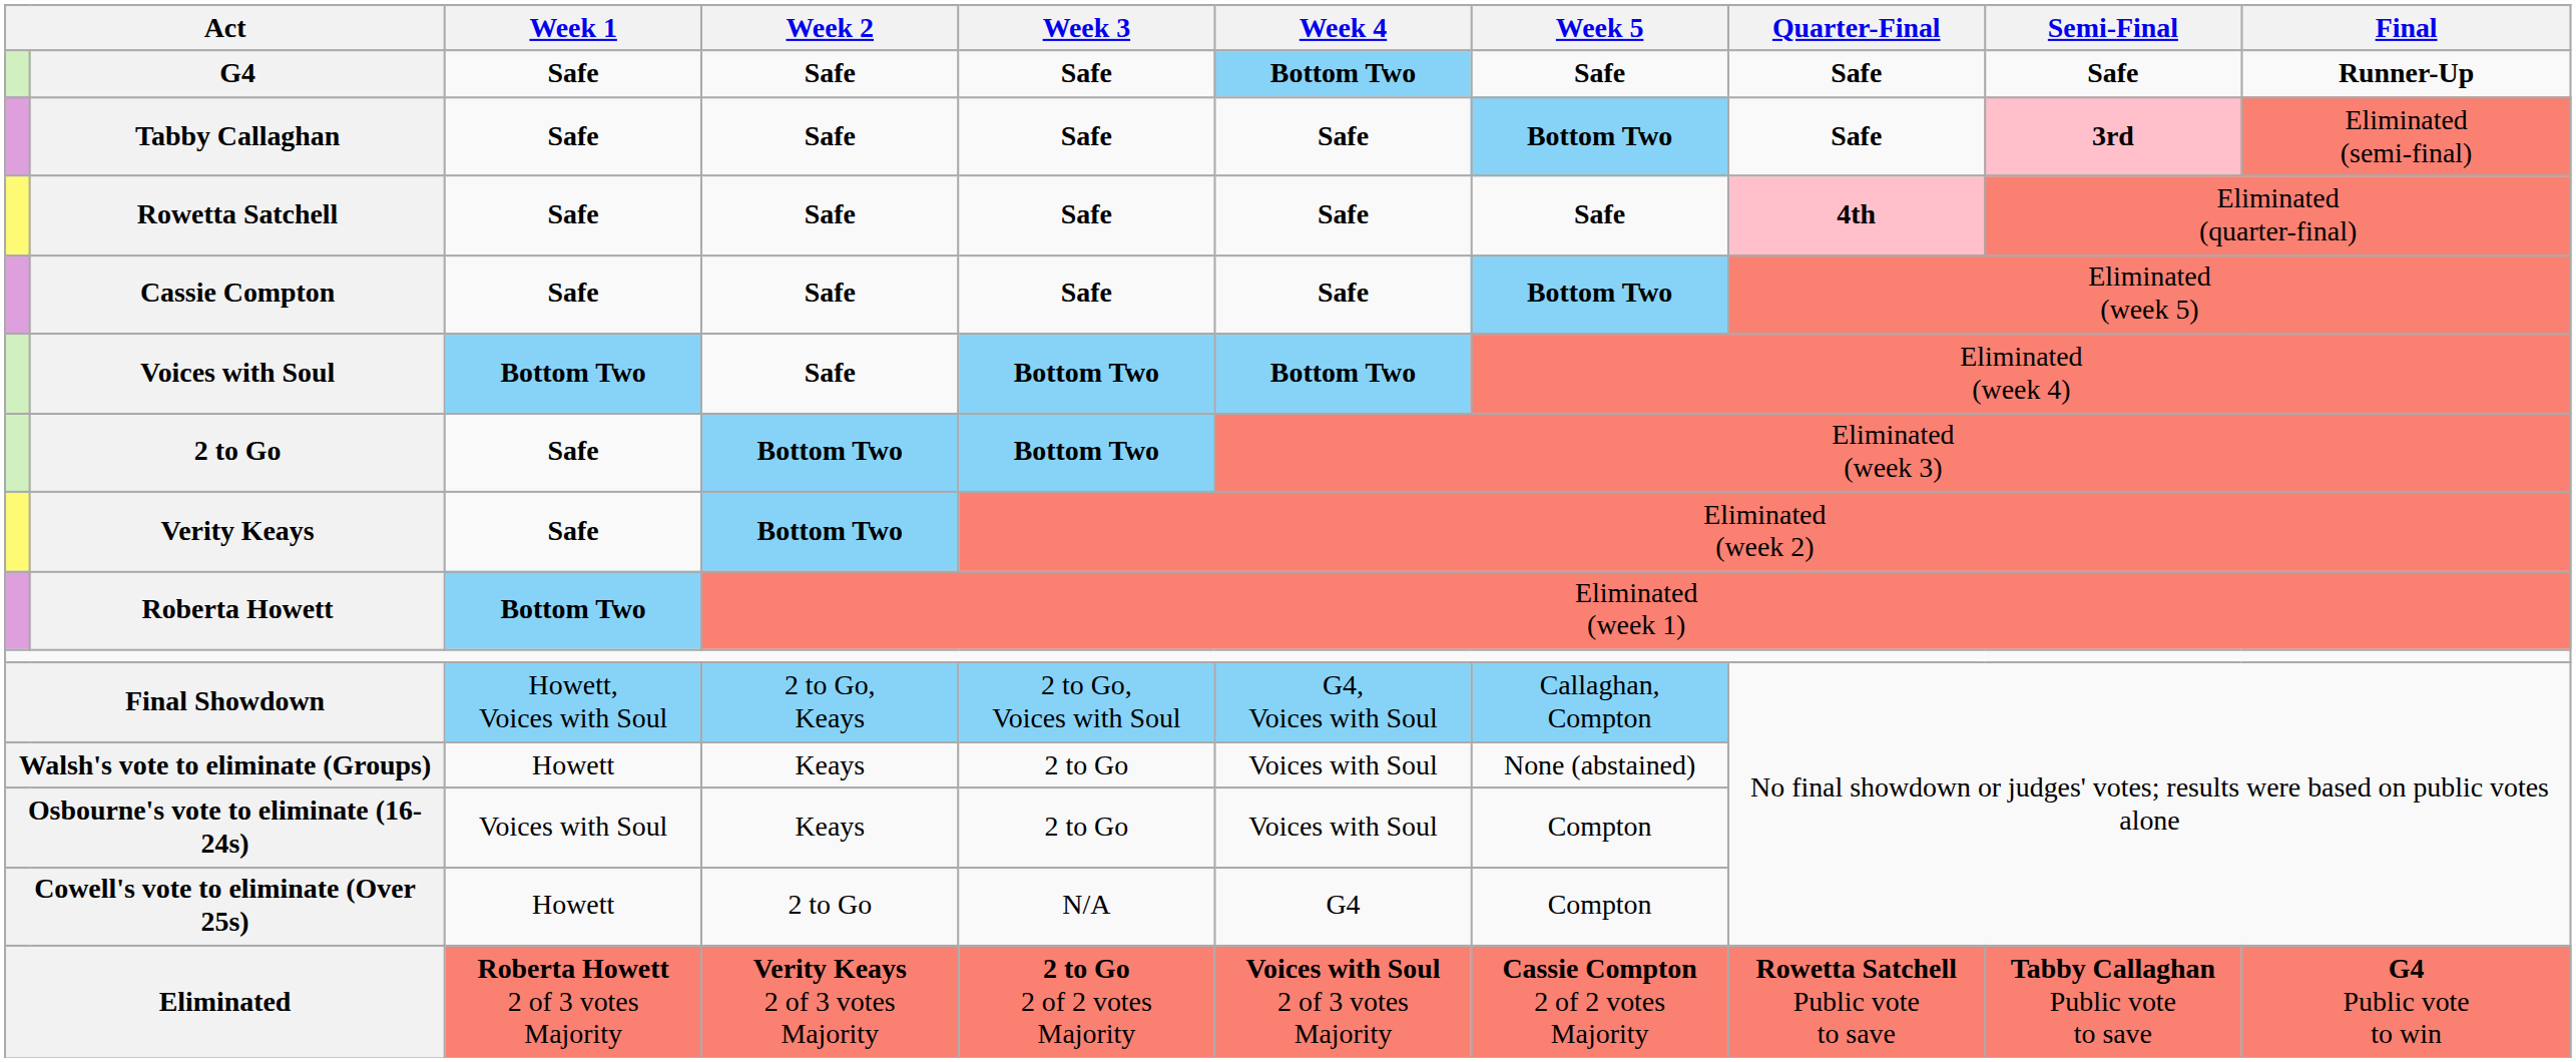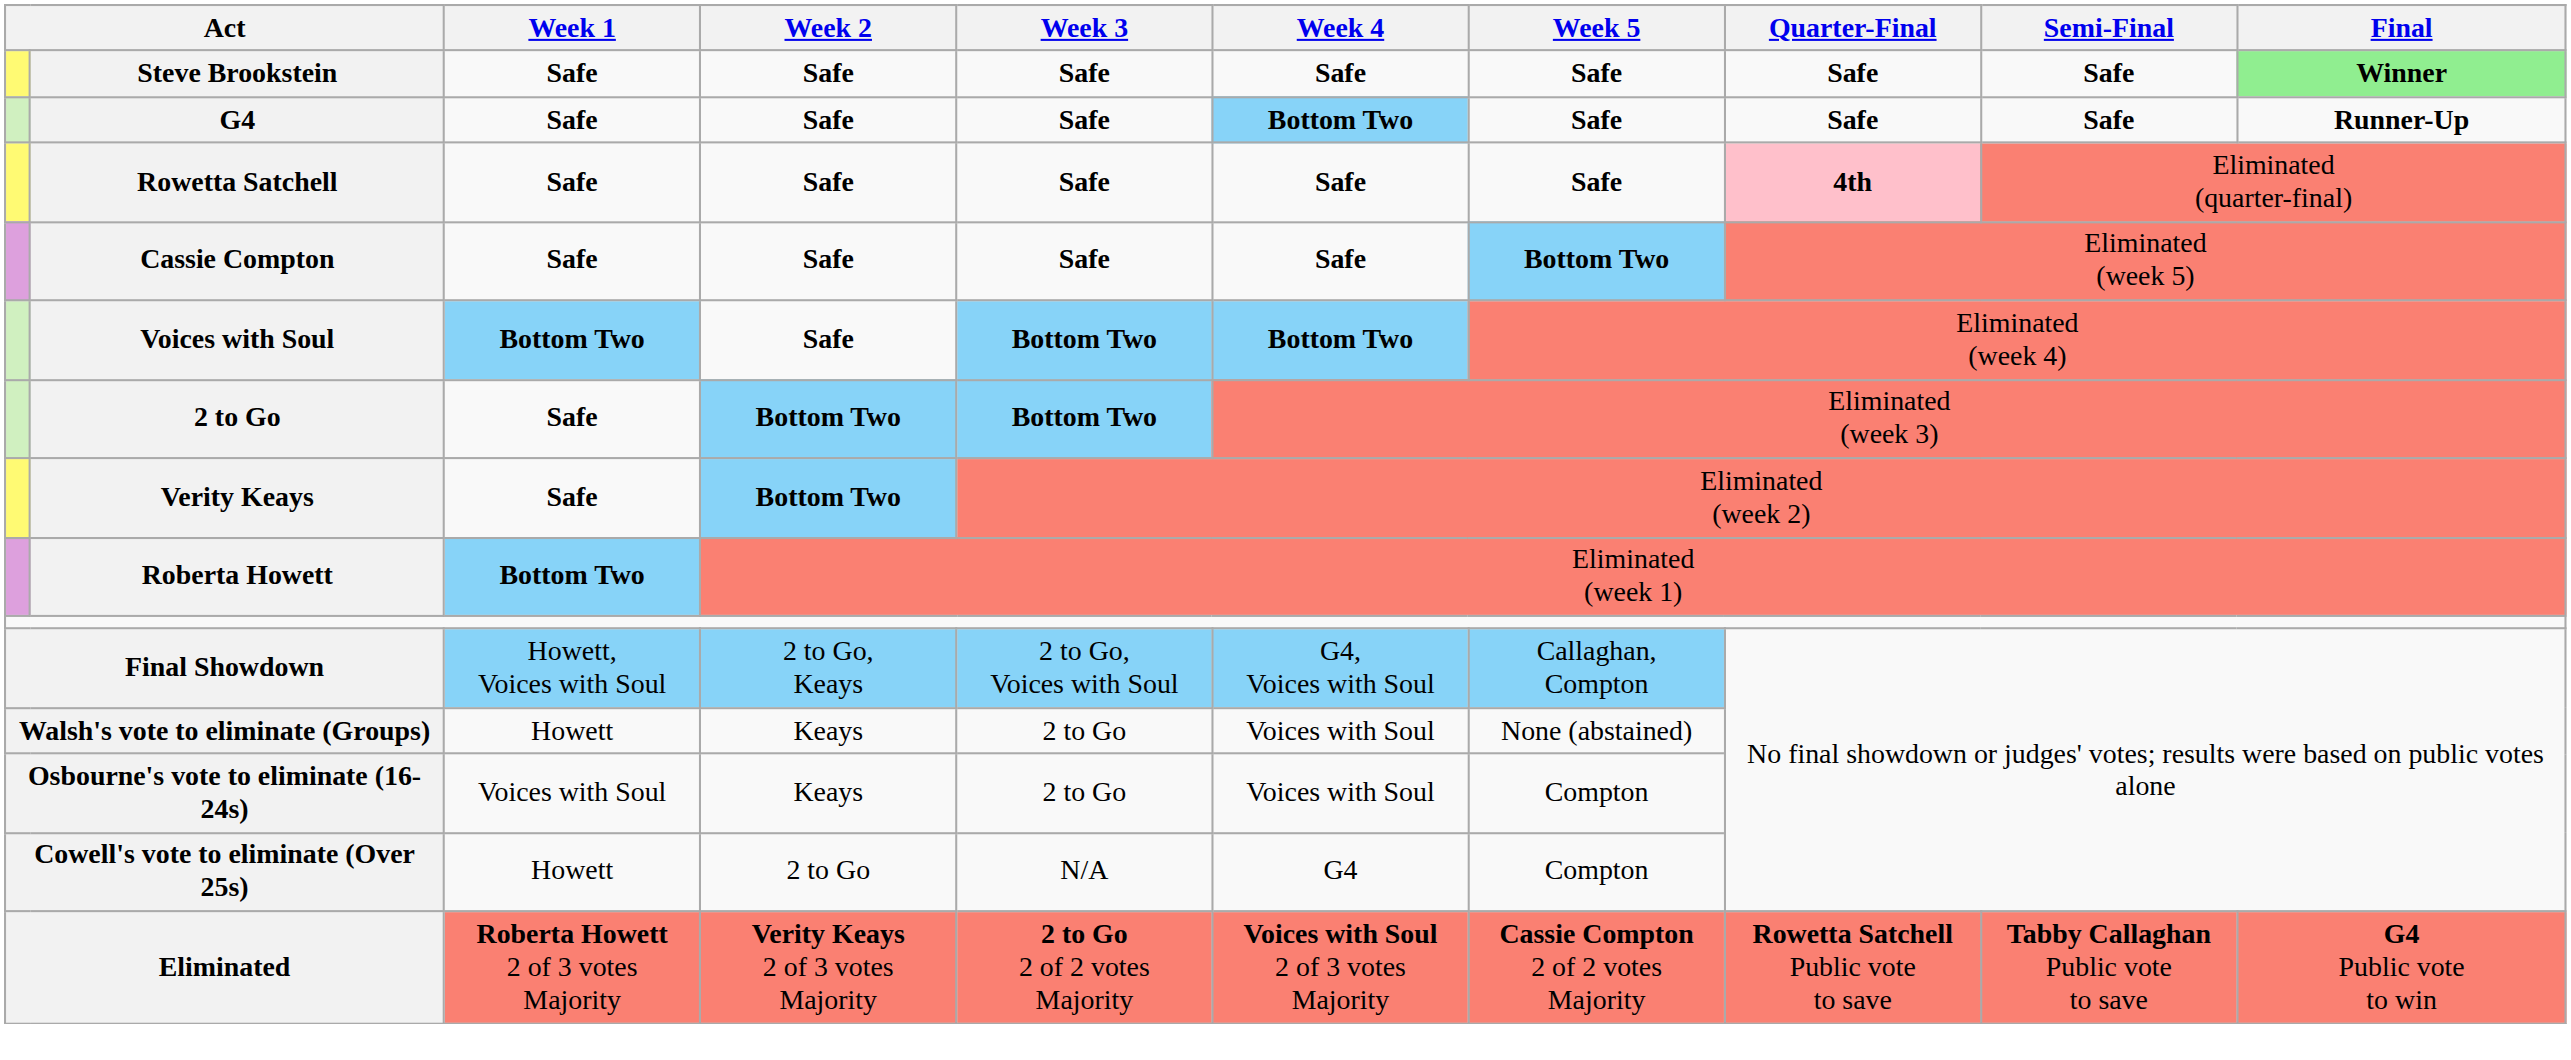 <table class="wikitable" style="text-align:center; font-size:85%">
 <tr>
 <th style="width:12%" colspan=2>Act</th>
 <th style="width:7%"><a href='#'>Week 1</a></th>
 <th style="width:7%"><a href='#'>Week 2</a></th>
 <th style="width:7%"><a href='#'>Week 3</a></th>
 <th style="width:7%"><a href='#'>Week 4</a></th>
 <th style="width:7%"><a href='#'>Week 5</a></th>
 <th style="width:7%"><a href='#'>Quarter-Final</a></th>
 <th style="width:7%"><a href='#'>Semi-Final</a></th>
 <th style="width:9%"><a href='#'>Final</a></th>
 </tr>
 <tr>
+<th style="background:#fffa73"></th>
+<th>Steve Brookstein</th>
+<td><strong>Safe</strong></td>
+<td><strong>Safe</strong></td>
+<td><strong>Safe</strong></td>
+<td><strong>Safe</strong></td>
+<td><strong>Safe</strong></td>
+<td><strong>Safe</strong></td>
+<td><strong>Safe</strong></td>
+<td style="background:lightgreen"><strong>Winner</strong></td>
+</tr>
+<tr>
 <th style="background:#d0f0c0"></th>
 <th>G4</th>
 <td><strong>Safe</strong></td>
 <td><strong>Safe</strong></td>
 <td><strong>Safe</strong></td>
 <td style = "background:#87D3F8"><strong>Bottom Two</strong></td>
 <td><strong>Safe</strong></td>
 <td><strong>Safe</strong></td>
 <td><strong>Safe</strong></td>
 <td><strong>Runner-Up</strong></td>
-</tr>
-<tr>
-<th style="background:#dda0dd"></th>
-<th>Tabby Callaghan</th>
-<td><strong>Safe</strong></td>
-<td><strong>Safe</strong></td>
-<td><strong>Safe</strong></td>
-<td><strong>Safe</strong></td>
-<td style = "background:#87D3F8"><strong>Bottom Two</strong></td>
-<td><strong>Safe</strong></td>
-<td style = "background:pink"><strong>3rd</strong></td>
-<td style="background:#FA8072">Eliminated<br>(semi-final)</td>
 </tr>
 <tr>
 <th style="background:#fffa73"></th>
 <th>Rowetta Satchell</th>
 <td><strong>Safe</strong></td>
 <td><strong>Safe</strong></td>
 <td><strong>Safe</strong></td>
 <td><strong>Safe</strong></td>
 <td><strong>Safe</strong></td>
 <td style = "background:pink"><strong>4th</strong></td>
 <td style="background:#FA8072" colspan=2>Eliminated<br>(quarter-final)</td>
 </tr>
 <tr>
 <th style="background:#dda0dd"></th>
 <th>Cassie Compton</th>
 <td><strong>Safe</strong></td>
 <td><strong>Safe</strong></td>
 <td><strong>Safe</strong></td>
 <td><strong>Safe</strong></td>
 <td style = "background:#87D3F8"><strong>Bottom Two</strong></td>
 <td colspan="3" style="background:#FA8072">Eliminated<br>(week 5)</td>
 </tr>
 <tr>
 <th style="background:#d0f0c0"></th>
 <th>Voices with Soul</th>
 <td style = "background:#87D3F8"><strong>Bottom Two</strong></td>
 <td><strong>Safe</strong></td>
 <td style = "background:#87D3F8"><strong>Bottom Two</strong></td>
 <td style = "background:#87D3F8"><strong>Bottom Two</strong></td>
 <td colspan="4" style="background:#FA8072">Eliminated<br>(week 4)</td>
 </tr>
 <tr>
 <th style="background:#d0f0c0"></th>
 <th>2 to Go</th>
 <td><strong>Safe</strong></td>
 <td style = "background:#87D3F8"><strong>Bottom Two</strong></td>
 <td style = "background:#87D3F8"><strong>Bottom Two</strong></td>
 <td colspan="5" style="background:#FA8072">Eliminated<br>(week 3)</td>
 </tr>
 <tr>
 <th style="background:#fffa73"></th>
 <th>Verity Keays</th>
 <td><strong>Safe</strong></td>
 <td style = "background:#87D3F8"><strong>Bottom Two</strong></td>
 <td colspan="6" style="background:#FA8072">Eliminated<br>(week 2)</td>
 </tr>
 <tr>
 <th style="background:#dda0dd"></th>
 <th>Roberta Howett</th>
 <td style = "background:#87D3F8"><strong>Bottom Two</strong></td>
 <td colspan="7" style="background:#FA8072">Eliminated<br>(week 1)</td>
 </tr>
 <tr>
 <td colspan="10"></td>
 </tr>
 <tr>
 <th colspan=2>Final Showdown</th>
 <td style   = "background:#87D3F8">Howett,<br>Voices with Soul</td>
 <td style   = "background:#87D3F8">2 to Go,<br>Keays</td>
 <td style   = "background:#87D3F8">2 to Go,<br>Voices with Soul</td>
 <td style   = "background:#87D3F8">G4,<br>Voices with Soul</td>
 <td style   = "background:#87D3F8">Callaghan,<br>Compton</td>
 <td rowspan = "4" colspan="3">No final showdown or judges' votes; results were based on public votes alone</td>
 </tr>
 <tr>
 <th colspan=2>Walsh's vote to eliminate (Groups)</th>
 <td>Howett</td>
 <td>Keays</td>
 <td>2 to Go</td>
 <td>Voices with Soul</td>
 <td>None (abstained)</td>
 </tr>
 <tr>
 <th colspan=2>Osbourne's vote to eliminate (16-24s)</th>
 <td>Voices with Soul</td>
 <td>Keays</td>
 <td>2 to Go</td>
 <td>Voices with Soul</td>
 <td>Compton</td>
 </tr>
 <tr>
 <th colspan=2>Cowell's vote to eliminate (Over 25s)</th>
 <td>Howett</td>
 <td>2 to Go</td>
 <td>N/A</td>
 <td>G4</td>
 <td>Compton</td>
 </tr>
 <tr>
 <th colspan=2>Eliminated</th>
 <td style = "background:#FA8072"><strong>Roberta Howett </strong><br>2 of 3 votes<br>Majority</td>
 <td style = "background:#FA8072"><strong>Verity Keays</strong><br>2 of 3 votes <br>Majority</td>
 <td style = "background:#FA8072"><strong>2 to Go</strong><br>2 of 2 votes<br>Majority</td>
 <td style = "background:#FA8072"><strong>Voices with Soul</strong><br>2 of 3 votes<br>Majority</td>
 <td style = "background:#FA8072"><strong>Cassie Compton</strong><br>2 of 2 votes<br>Majority</td>
 <td style = "background:#FA8072"><strong>Rowetta Satchell</strong><br>Public vote<br>to save</td>
 <td style = "background:#FA8072"><strong>Tabby Callaghan </strong><br>Public vote<br>to save</td>
 <td style = "background:#FA8072"><strong>G4</strong><br>Public vote<br>to win</td>
 </tr>
 <tr>
 </tr>
 </table>
